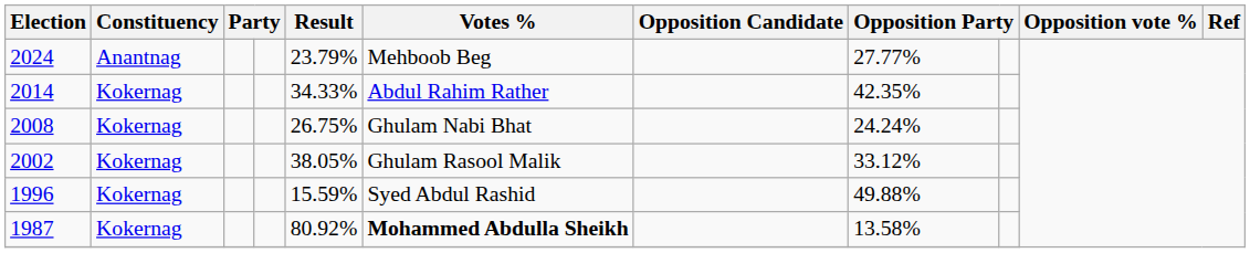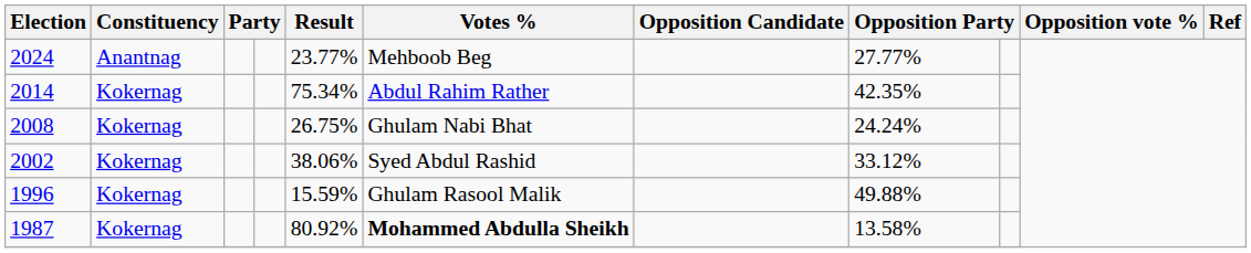 <table class="wikitable sortable">
 <tr>
 <th>Election</th>
 <th>Constituency</th>
 <th colspan="2">Party</th>
 <th>Result</th>
 <th>Votes %</th>
 <th>Opposition Candidate</th>
 <th colspan="2">Opposition Party</th>
 <th>Opposition vote %</th>
 <th>Ref</th>
 </tr>
 <tr>
 <td><a href='#'>2024</a></td>
 <td><a href='#'>Anantnag</a></td>
 <td></td>
 <td></td>
-<td>23.79%</td>
+<td>23.77%</td>
 <td>Mehboob Beg</td>
 <td></td>
 <td>27.77%</td>
 <td></td>
 </tr>
 <tr>
 <td><a href='#'>2014</a></td>
 <td><a href='#'>Kokernag</a></td>
 <td></td>
 <td></td>
-<td>34.33%</td>
+<td>75.34%</td>
 <td><a href='#'>Abdul Rahim Rather</a></td>
 <td></td>
 <td>42.35%</td>
 <td></td>
 </tr>
 <tr>
 <td><a href='#'>2008</a></td>
 <td><a href='#'>Kokernag</a></td>
 <td></td>
 <td></td>
 <td>26.75%</td>
 <td>Ghulam Nabi Bhat</td>
 <td></td>
 <td>24.24%</td>
 <td></td>
 </tr>
 <tr>
 <td><a href='#'>2002</a></td>
 <td><a href='#'>Kokernag</a></td>
 <td></td>
 <td></td>
-<td>38.05%</td>
-<td>Ghulam Rasool Malik</td>
+<td>38.06%</td>
+<td>Syed Abdul Rashid</td>
 <td></td>
 <td>33.12%</td>
 <td></td>
 </tr>
 <tr>
 <td><a href='#'>1996</a></td>
 <td><a href='#'>Kokernag</a></td>
 <td></td>
 <td></td>
 <td>15.59%</td>
-<td>Syed Abdul Rashid</td>
+<td>Ghulam Rasool Malik</td>
 <td></td>
 <td>49.88%</td>
 <td></td>
 </tr>
 <tr>
 <td><a href='#'>1987</a></td>
 <td><a href='#'>Kokernag</a></td>
 <td></td>
 <td></td>
 <td>80.92%</td>
 <td><strong>Mohammed Abdulla Sheikh</strong></td>
 <td></td>
 <td>13.58%</td>
 <td></td>
 </tr>
 <tr>
 </tr>
 </table>
